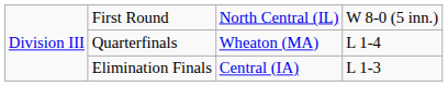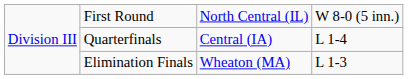 <table class="wikitable">
 <tr>
 <td rowspan="3"><a href='#'>Division III</a></td>
 <td>First Round</td>
 <td><a href='#'>North Central (IL)</a></td>
 <td>W 8-0 (5 inn.)</td>
 </tr>
 <tr>
 <td>Quarterfinals</td>
-<td><a href='#'>Wheaton (MA)</a></td>
+<td><a href='#'>Central (IA)</a></td>
 <td>L 1-4</td>
 </tr>
 <tr>
 <td>Elimination Finals</td>
-<td><a href='#'>Central (IA)</a></td>
+<td><a href='#'>Wheaton (MA)</a></td>
 <td>L 1-3</td>
 </tr>
 </table>
